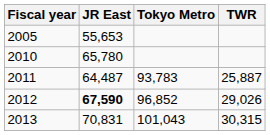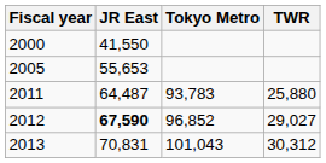 <table class="wikitable">
 <tr>
 <th>Fiscal year</th>
 <th>JR East</th>
 <th>Tokyo Metro</th>
 <th>TWR</th>
 </tr>
 <tr>
-<td>2005</td>
-<td>55,653</td>
+<td>2000</td>
+<td>41,550</td>
 <td></td>
 <td></td>
 </tr>
 <tr>
-<td>2010</td>
-<td>65,780</td>
+<td>2005</td>
+<td>55,653</td>
 <td></td>
 <td></td>
 </tr>
 <tr>
 <td>2011</td>
 <td>64,487</td>
 <td>93,783</td>
-<td>25,887</td>
+<td>25,880</td>
 </tr>
 <tr>
 <td>2012</td>
 <td><strong>67,590</strong></td>
 <td>96,852</td>
-<td>29,026</td>
+<td>29,027</td>
 </tr>
 <tr>
 <td>2013</td>
 <td>70,831</td>
 <td>101,043</td>
-<td>30,315</td>
+<td>30,312</td>
 </tr>
 </table>
